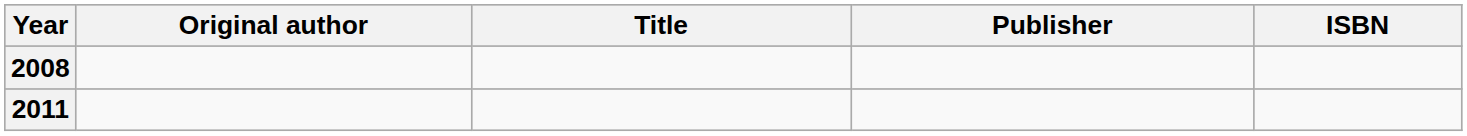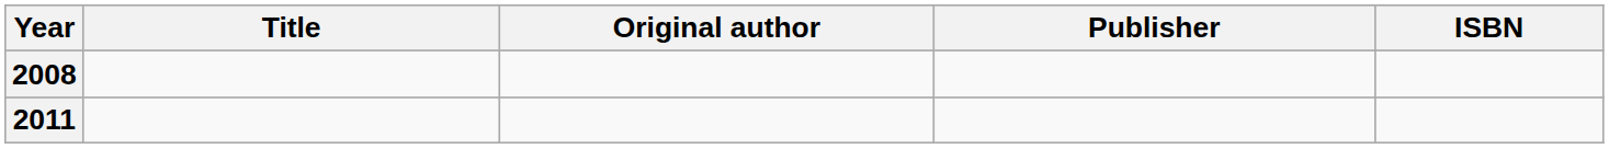 <table class="sortable wikitable" width="100%">
 <tr>
 <th style="width: 2em">Year</th>
+<th style="width: 20em">Title</th>
 <th style="width: 20em">Original author</th>
-<th style="width: 20em">Title</th>
 <th style="width: 20em">Publisher</th>
 <th style="width: 10em">ISBN</th>
 </tr>
 <tr>
 <th scope="row" style="text-align: center;">2008</th>
 <td></td>
 <td></td>
 <td></td>
 <td style="text-align: center"></td>
 </tr>
 <tr>
 <th scope="row" style="text-align: center;">2011</th>
 <td></td>
 <td></td>
 <td></td>
 <td style="text-align: center"></td>
 </tr>
 </table>
